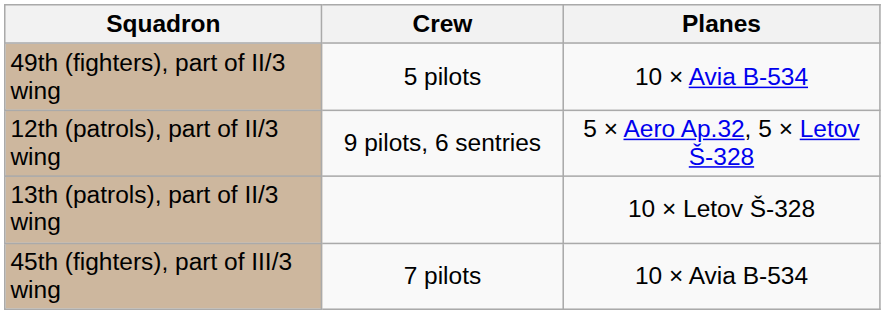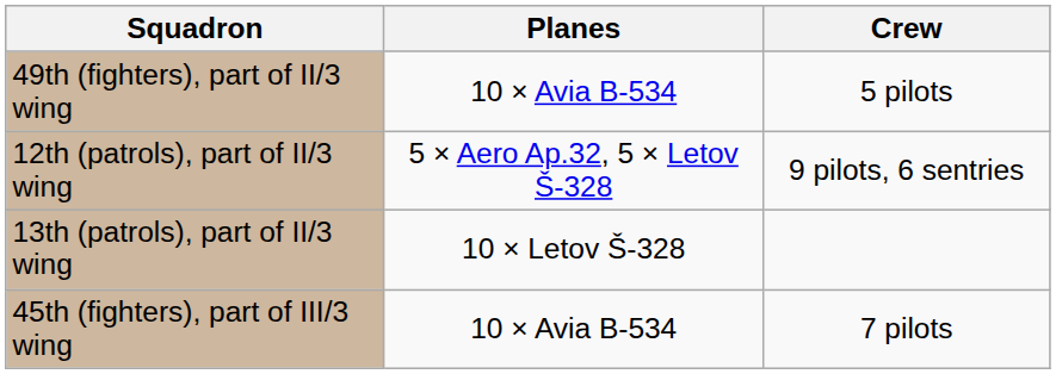 <table class="wikitable">
 <tr>
 <th width="200">Squadron</th>
+<th width="200">Planes</th>
 <th width="150">Crew</th>
-<th width="200">Planes</th>
 </tr>
 <tr>
 <td align="left" style="background:#CDB79E">49th (fighters), part of II/3 wing</td>
+<td align="center">10 × <a href='#'>Avia B-534</a></td>
 <td align="center">5 pilots</td>
-<td align="center">10 × <a href='#'>Avia B-534</a></td>
 </tr>
 <tr>
 <td align="left" style="background:#CDB79E">12th (patrols), part of II/3 wing</td>
+<td align="center">5 × <a href='#'>Aero Ap.32</a>, 5 × <a href='#'>Letov Š-328</a></td>
 <td align="center">9 pilots, 6 sentries</td>
-<td align="center">5 × <a href='#'>Aero Ap.32</a>, 5 × <a href='#'>Letov Š-328</a></td>
 </tr>
 <tr>
 <td align="left" style="background:#CDB79E">13th (patrols), part of II/3 wing</td>
+<td align="center">10 × Letov Š-328</td>
 <td align="center"></td>
-<td align="center">10 × Letov Š-328</td>
 </tr>
 <tr>
 <td align="left" style="background:#CDB79E">45th (fighters), part of III/3 wing</td>
+<td align="center">10 × Avia B-534</td>
 <td align="center">7 pilots</td>
-<td align="center">10 × Avia B-534</td>
 </tr>
 </table>
